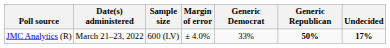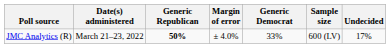 <table class="wikitable" style="font-size:90%;text-align:center;">
 <tr valign=bottom>
 <th>Poll source</th>
 <th>Date(s)<br>administered</th>
-<th>Sample<br>size</th>
+<th style="width:100px;">Generic<br>Republican</th>
 <th>Margin<br>of error</th>
 <th style="width:100px;">Generic<br>Democrat</th>
-<th style="width:100px;">Generic<br>Republican</th>
+<th>Sample<br>size</th>
 <th>Undecided</th>
 </tr>
 <tr>
 <td style="text-align:left;"><a href='#'>JMC Analytics</a> (R)</td>
 <td>March 21–23, 2022</td>
-<td>600 (LV)</td>
+<td><strong>50%</strong></td>
 <td>± 4.0%</td>
 <td>33%</td>
-<td><strong>50%</strong></td>
-<td><strong>17%</strong></td>
+<td>600 (LV)</td>
+<td>17%</td>
 </tr>
 </table>
